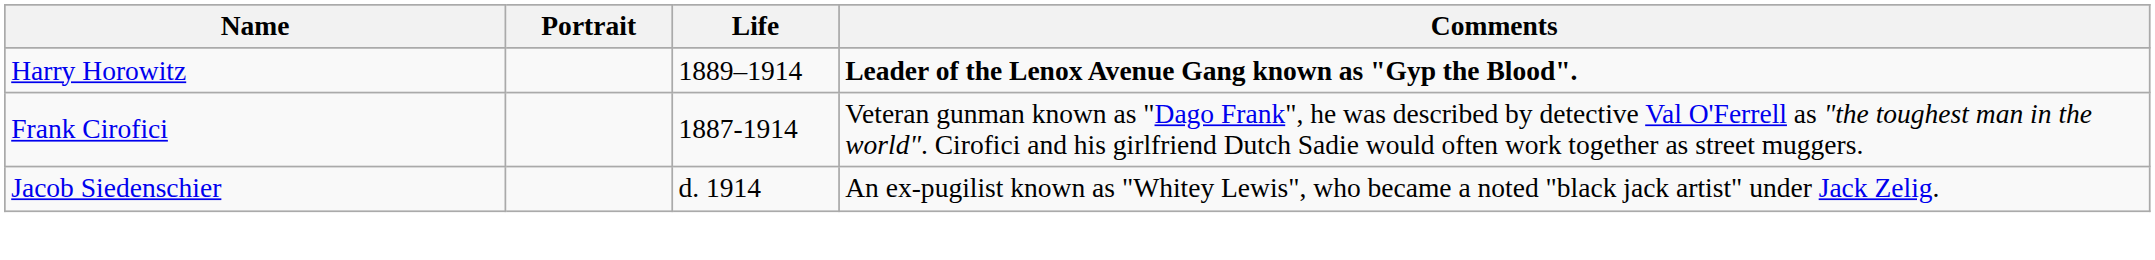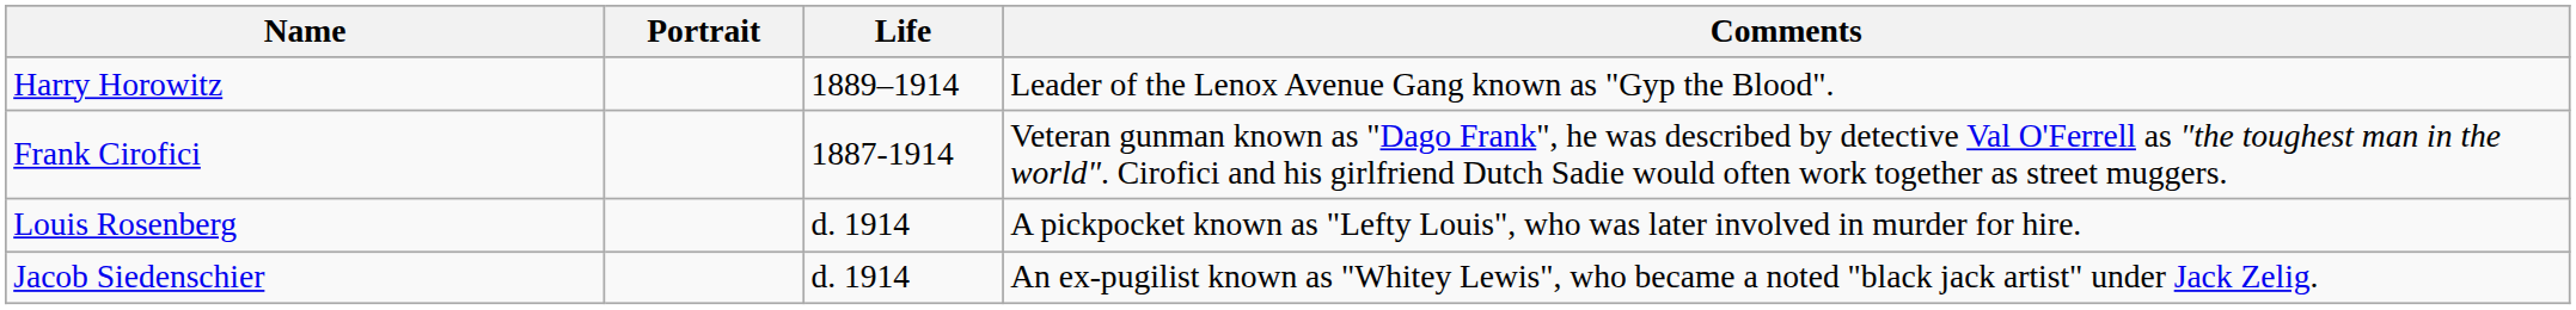 <table class=wikitable>
 <tr>
 <th width="21%">Name</th>
 <th width="7%">Portrait</th>
 <th width="7%">Life</th>
 <th width="55%">Comments</th>
 </tr>
 <tr>
 <td><a href='#'>Harry Horowitz</a></td>
 <td></td>
 <td>1889–1914</td>
-<td><strong>Leader of the Lenox Avenue Gang known as "Gyp the Blood".</strong></td>
+<td>Leader of the Lenox Avenue Gang known as "Gyp the Blood".</td>
 </tr>
 <tr>
 <td><a href='#'>Frank Cirofici</a></td>
 <td></td>
 <td>1887-1914</td>
 <td>Veteran gunman known as "<a href='#'>Dago Frank</a>", he was described by detective <a href='#'>Val O'Ferrell</a> as <em>"the toughest man in the world"</em>. Cirofici and his girlfriend Dutch Sadie would often work together as street muggers.</td>
 </tr>
 <tr>
+<td><a href='#'>Louis Rosenberg</a></td>
+<td></td>
+<td>d. 1914</td>
+<td>A pickpocket known as "Lefty Louis", who was later involved in murder for hire.</td>
+</tr>
+<tr>
 <td><a href='#'>Jacob Siedenschier</a></td>
 <td></td>
 <td>d. 1914</td>
 <td>An ex-pugilist known as "Whitey Lewis", who became a noted "black jack artist" under <a href='#'>Jack Zelig</a>.</td>
 </tr>
 </table>
